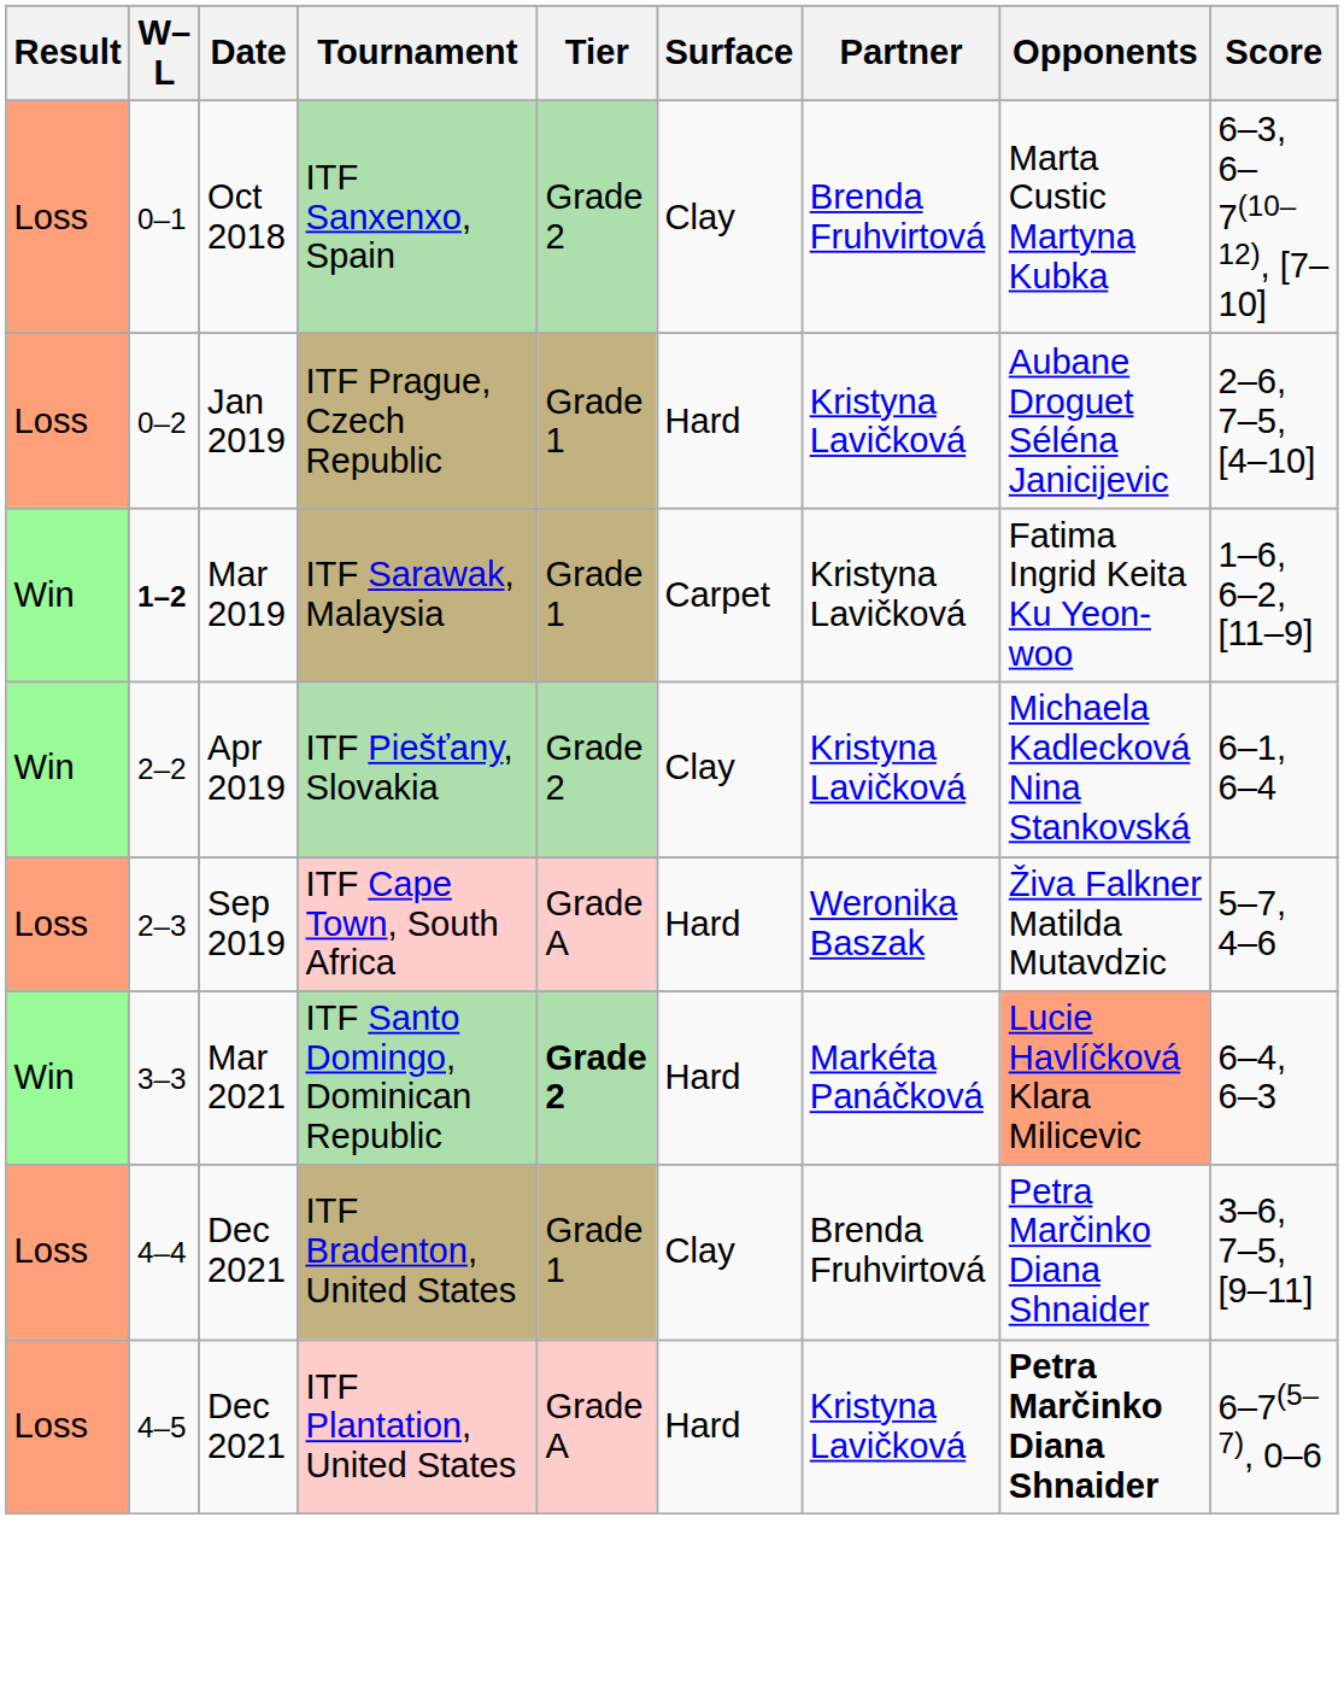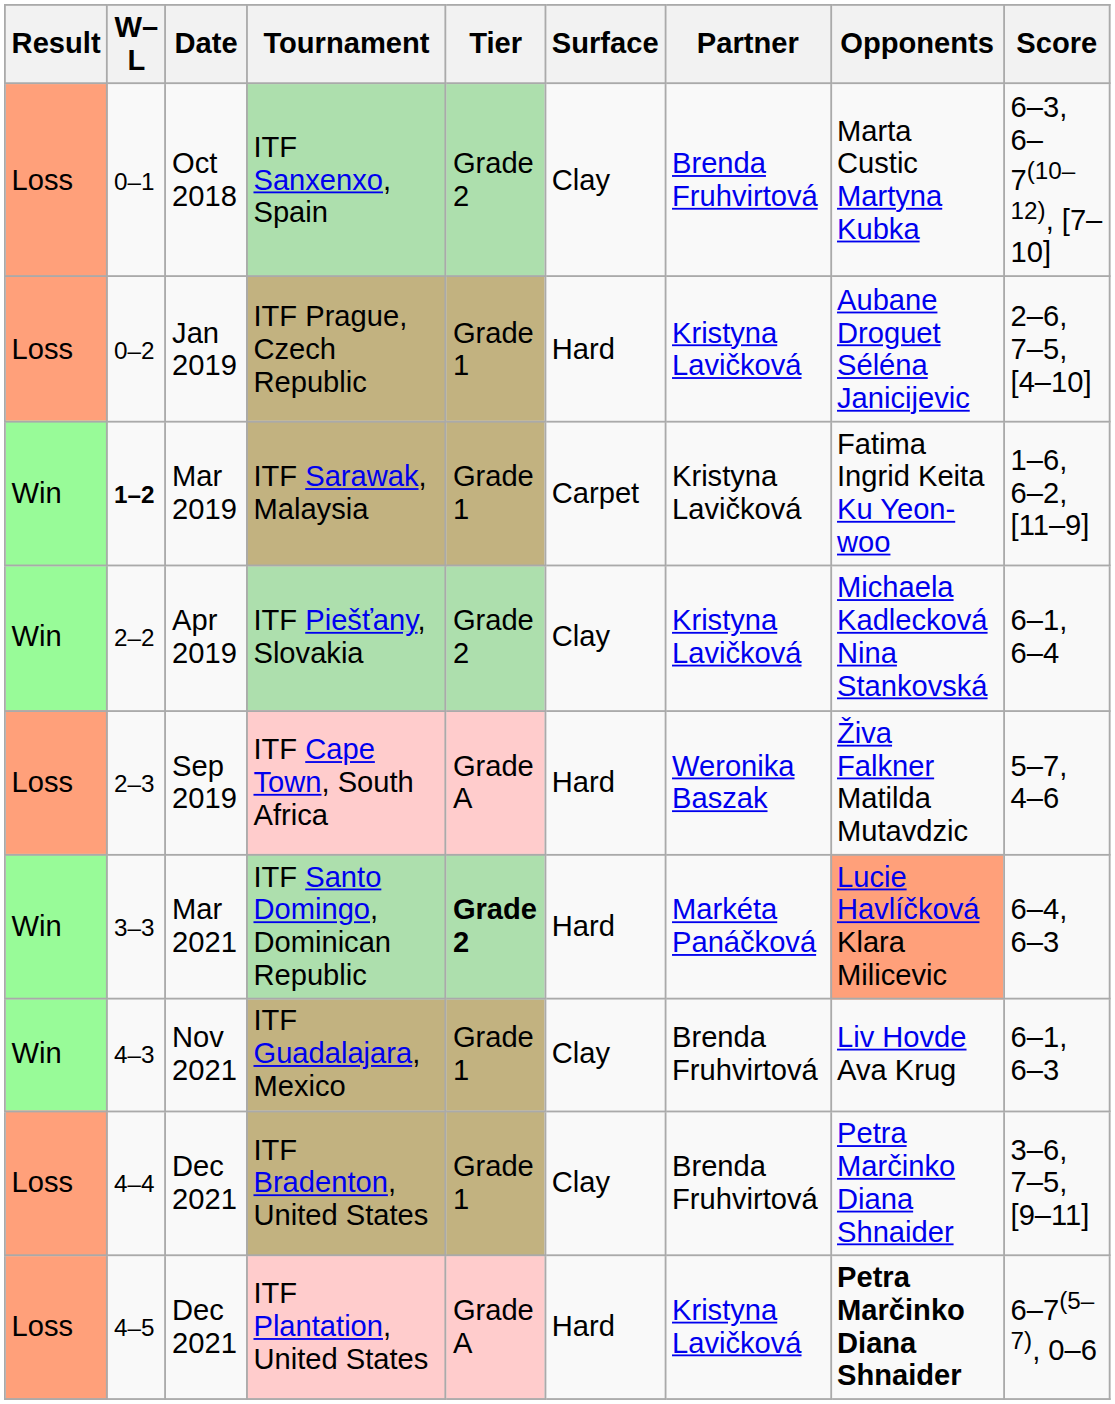 <table class="sortable wikitable">
 <tr>
 <th>Result</th>
 <th class="unsortable">W–L</th>
 <th>Date</th>
 <th>Tournament</th>
 <th>Tier</th>
 <th>Surface</th>
 <th>Partner</th>
 <th>Opponents</th>
 <th class="unsortable">Score</th>
 </tr>
 <tr>
 <td bgcolor=ffa07a>Loss</td>
 <td><small>0–1</small></td>
 <td>Oct 2018</td>
 <td bgcolor=#addfad>ITF <a href='#'>Sanxenxo</a>, Spain</td>
 <td bgcolor=#addfad>Grade 2</td>
 <td>Clay</td>
 <td> <a href='#'>Brenda Fruhvirtová</a></td>
 <td> Marta Custic <br>  <a href='#'>Martyna Kubka</a></td>
 <td>6–3, 6–7<sup>(10–12)</sup>, [7–10]</td>
 </tr>
 <tr>
 <td bgcolor=ffa07a>Loss</td>
 <td><small>0–2</small></td>
 <td>Jan 2019</td>
 <td bgcolor=#c2b280>ITF Prague, Czech Republic</td>
 <td bgcolor=#c2b280>Grade 1</td>
 <td>Hard</td>
 <td> <a href='#'>Kristyna Lavičková</a></td>
 <td> <a href='#'>Aubane Droguet</a> <br>  <a href='#'>Séléna Janicijevic</a></td>
 <td>2–6, 7–5, [4–10]</td>
 </tr>
 <tr>
 <td bgcolor=98FB98>Win</td>
 <td><strong><small>1–2</small></strong></td>
 <td>Mar 2019</td>
 <td bgcolor=#c2b280>ITF <a href='#'>Sarawak</a>, Malaysia</td>
 <td bgcolor=#c2b280>Grade 1</td>
 <td>Carpet</td>
 <td> Kristyna Lavičková</td>
 <td> Fatima Ingrid Keita <br>  <a href='#'>Ku Yeon-woo</a></td>
 <td>1–6, 6–2, [11–9]</td>
 </tr>
 <tr>
 <td bgcolor=98FB98>Win</td>
 <td><small>2–2</small></td>
 <td>Apr 2019</td>
 <td bgcolor=#addfad>ITF <a href='#'>Piešťany</a>, Slovakia</td>
 <td bgcolor=#addfad>Grade 2</td>
 <td>Clay</td>
 <td> <a href='#'>Kristyna Lavičková</a></td>
 <td> <a href='#'>Michaela Kadlecková</a> <br>  <a href='#'>Nina Stankovská</a></td>
 <td>6–1, 6–4</td>
 </tr>
 <tr>
 <td bgcolor=ffa07a>Loss</td>
 <td><small>2–3</small></td>
 <td>Sep 2019</td>
 <td bgcolor=#fcc>ITF <a href='#'>Cape Town</a>, South Africa</td>
 <td bgcolor=#fcc>Grade A</td>
 <td>Hard</td>
 <td> <a href='#'>Weronika Baszak</a></td>
 <td> <a href='#'>Živa Falkner</a> <br>  Matilda Mutavdzic</td>
 <td>5–7, 4–6</td>
 </tr>
 <tr>
 <td bgcolor=98FB98>Win</td>
 <td><small>3–3</small></td>
 <td>Mar 2021</td>
 <td bgcolor=#addfad>ITF <a href='#'>Santo Domingo</a>, Dominican Republic</td>
 <td bgcolor=#addfad><strong>Grade 2</strong></td>
 <td>Hard</td>
 <td> <a href='#'>Markéta Panáčková</a></td>
 <td style="background: lightsalmon;"> <a href='#'>Lucie Havlíčková</a> <br>  Klara Milicevic</td>
 <td>6–4, 6–3</td>
 </tr>
 <tr>
+<td bgcolor=98FB98>Win</td>
+<td><small>4–3</small></td>
+<td>Nov 2021</td>
+<td bgcolor=#c2b280>ITF <a href='#'>Guadalajara</a>, Mexico</td>
+<td bgcolor=#c2b280>Grade 1</td>
+<td>Clay</td>
+<td> Brenda Fruhvirtová</td>
+<td> <a href='#'>Liv Hovde</a> <br>  Ava Krug</td>
+<td>6–1, 6–3</td>
+</tr>
+<tr>
 <td bgcolor=ffa07a>Loss</td>
 <td><small>4–4</small></td>
 <td>Dec 2021</td>
 <td bgcolor=#c2b280>ITF <a href='#'>Bradenton</a>, United States</td>
 <td bgcolor=#c2b280>Grade 1</td>
 <td>Clay</td>
 <td> Brenda Fruhvirtová</td>
 <td> <a href='#'>Petra Marčinko</a> <br>  <a href='#'>Diana Shnaider</a></td>
 <td>3–6, 7–5, [9–11]</td>
 </tr>
 <tr>
 <td bgcolor=ffa07a>Loss</td>
 <td><small>4–5</small></td>
 <td>Dec 2021</td>
 <td bgcolor=#fcc>ITF <a href='#'>Plantation</a>, United States</td>
 <td bgcolor=#fcc>Grade A</td>
 <td>Hard</td>
 <td> <a href='#'>Kristyna Lavičková</a></td>
 <td><strong> Petra Marčinko <br>  Diana Shnaider</strong></td>
 <td>6–7<sup>(5–7)</sup>, 0–6</td>
 </tr>
 </table>
